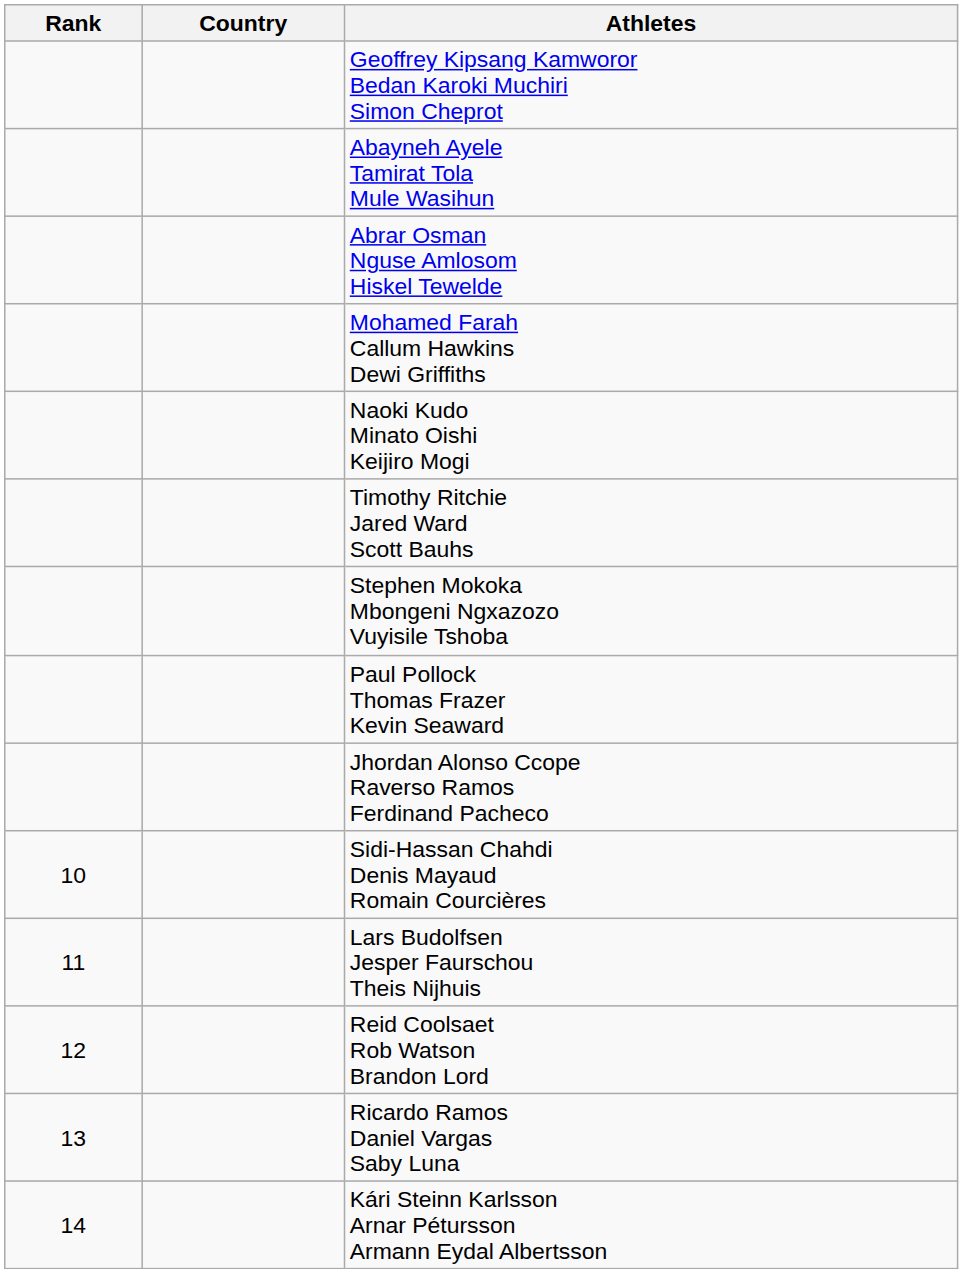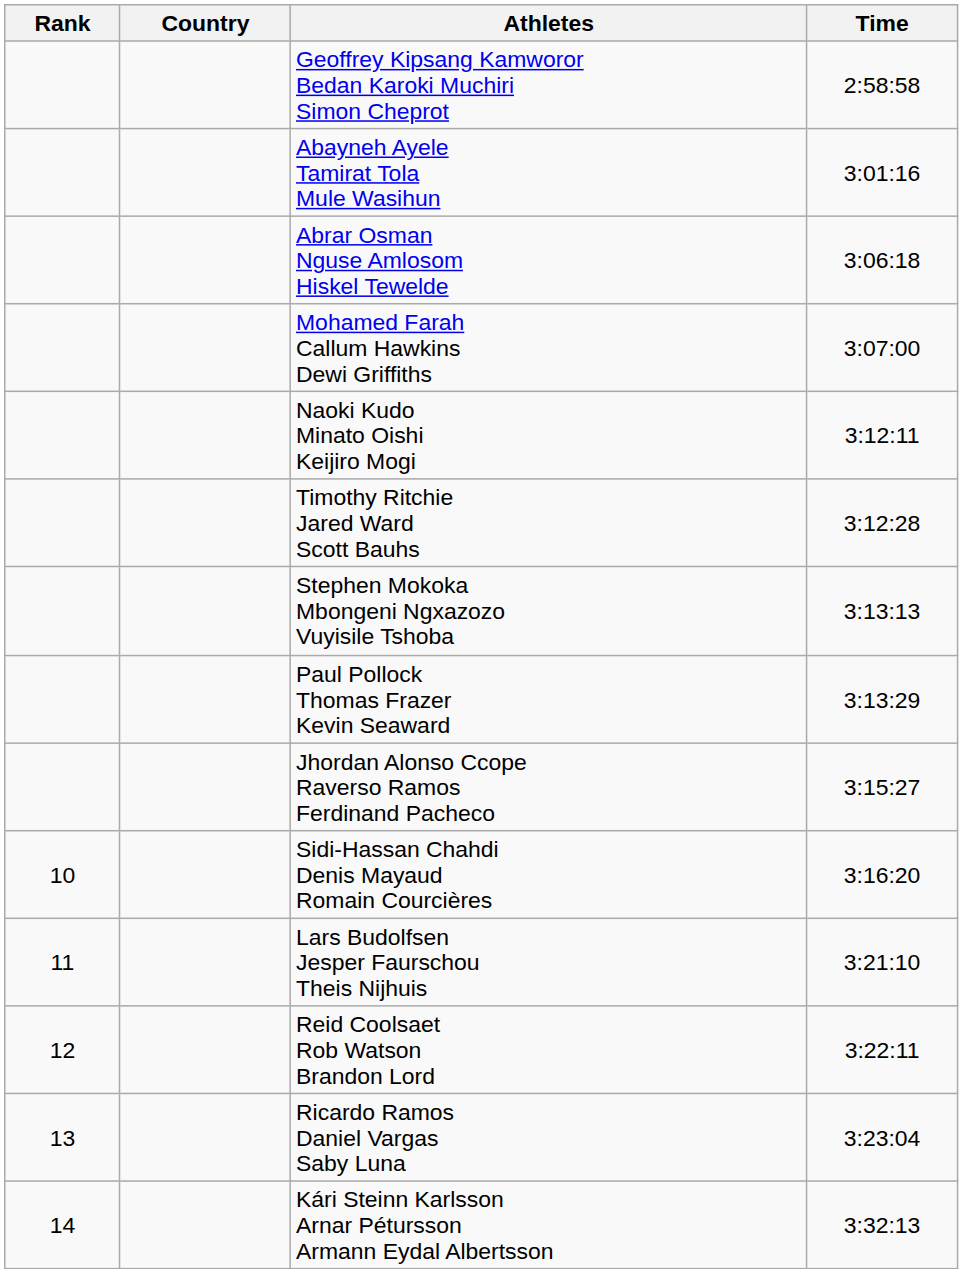 <table class="wikitable sortable"  style="text-align:center; font-size:95%; width:50%;">
 <tr>
 <th>Rank</th>
 <th>Country</th>
 <th>Athletes</th>
+<th>Time</th>
 </tr>
 <tr>
 <td align=center></td>
 <td align=left></td>
 <td align=left><a href='#'>Geoffrey Kipsang Kamworor</a><br><a href='#'>Bedan Karoki Muchiri</a><br><a href='#'>Simon Cheprot</a></td>
+<td>2:58:58</td>
 </tr>
 <tr>
 <td align=center></td>
 <td align=left></td>
 <td align=left><a href='#'>Abayneh Ayele</a><br><a href='#'>Tamirat Tola</a><br><a href='#'>Mule Wasihun</a></td>
+<td>3:01:16</td>
 </tr>
 <tr>
 <td align=center></td>
 <td align=left></td>
 <td align=left><a href='#'>Abrar Osman</a><br><a href='#'>Nguse Amlosom</a><br><a href='#'>Hiskel Tewelde</a></td>
+<td>3:06:18</td>
 </tr>
 <tr>
 <td align=center></td>
 <td align=left></td>
 <td align=left><a href='#'>Mohamed Farah</a><br>Callum Hawkins<br>Dewi Griffiths</td>
+<td>3:07:00</td>
 </tr>
 <tr>
 <td align=center></td>
 <td align=left></td>
 <td align=left>Naoki Kudo<br>Minato Oishi<br>Keijiro Mogi</td>
+<td>3:12:11</td>
 </tr>
 <tr>
 <td align=center></td>
 <td align=left></td>
 <td align=left>Timothy Ritchie<br>Jared Ward<br>Scott Bauhs</td>
+<td>3:12:28</td>
 </tr>
 <tr>
 <td align=center></td>
 <td align=left></td>
 <td align=left>Stephen Mokoka<br>Mbongeni Ngxazozo<br>Vuyisile Tshoba</td>
+<td>3:13:13</td>
 </tr>
 <tr>
 <td align=center></td>
 <td align=left></td>
 <td align=left>Paul Pollock<br>Thomas Frazer<br>Kevin Seaward</td>
+<td>3:13:29</td>
 </tr>
 <tr>
 <td align=center></td>
 <td align=left></td>
 <td align=left>Jhordan Alonso Ccope<br>Raverso Ramos<br>Ferdinand Pacheco</td>
+<td>3:15:27</td>
 </tr>
 <tr>
 <td align=center>10</td>
 <td align=left></td>
 <td align=left>Sidi-Hassan Chahdi<br>Denis Mayaud<br>Romain Courcières</td>
+<td>3:16:20</td>
 </tr>
 <tr>
 <td align=center>11</td>
 <td align=left></td>
 <td align=left>Lars Budolfsen<br>Jesper Faurschou<br>Theis Nijhuis</td>
+<td>3:21:10</td>
 </tr>
 <tr>
 <td align=center>12</td>
 <td align=left></td>
 <td align=left>Reid Coolsaet<br>Rob Watson<br>Brandon Lord</td>
+<td>3:22:11</td>
 </tr>
 <tr>
 <td align=center>13</td>
 <td align=left></td>
 <td align=left>Ricardo Ramos<br>Daniel Vargas<br>Saby Luna</td>
+<td>3:23:04</td>
 </tr>
 <tr>
 <td align=center>14</td>
 <td align=left></td>
 <td align=left>Kári Steinn Karlsson<br>Arnar Pétursson<br>Armann Eydal Albertsson</td>
+<td>3:32:13</td>
 </tr>
 </table>
